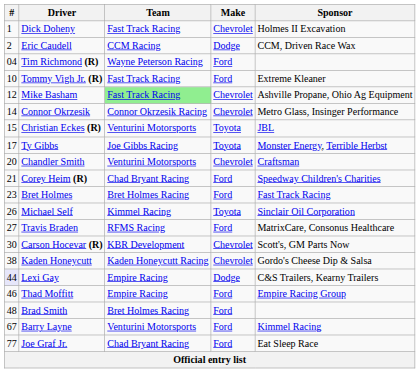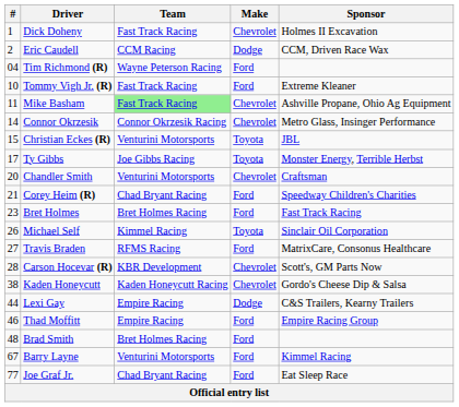 <table class="wikitable" style="font-size: 95%;">
 <tr>
 <th>#</th>
 <th>Driver</th>
 <th>Team</th>
 <th>Make</th>
 <th>Sponsor</th>
 </tr>
 <tr>
 <td>1</td>
 <td><a href='#'>Dick Doheny</a></td>
 <td><a href='#'>Fast Track Racing</a></td>
 <td><a href='#'>Chevrolet</a></td>
 <td>Holmes II Excavation</td>
 </tr>
 <tr>
 <td>2</td>
 <td><a href='#'>Eric Caudell</a></td>
 <td><a href='#'>CCM Racing</a></td>
 <td><a href='#'>Dodge</a></td>
 <td>CCM, Driven Race Wax</td>
 </tr>
 <tr>
 <td>04</td>
 <td><a href='#'>Tim Richmond</a> <strong>(R)</strong></td>
 <td><a href='#'>Wayne Peterson Racing</a></td>
 <td><a href='#'>Ford</a></td>
 <td></td>
 </tr>
 <tr>
 <td>10</td>
 <td><a href='#'>Tommy Vigh Jr.</a> <strong>(R)</strong></td>
 <td><a href='#'>Fast Track Racing</a></td>
 <td><a href='#'>Ford</a></td>
 <td>Extreme Kleaner</td>
 </tr>
 <tr>
-<td>12</td>
+<td>11</td>
 <td><a href='#'>Mike Basham</a></td>
 <td style="background: lightgreen;"><a href='#'>Fast Track Racing</a></td>
 <td><a href='#'>Chevrolet</a></td>
 <td>Ashville Propane, Ohio Ag Equipment</td>
 </tr>
 <tr>
 <td>14</td>
 <td><a href='#'>Connor Okrzesik</a></td>
 <td><a href='#'>Connor Okrzesik Racing</a></td>
 <td><a href='#'>Chevrolet</a></td>
 <td>Metro Glass, Insinger Performance</td>
 </tr>
 <tr>
 <td>15</td>
 <td><a href='#'>Christian Eckes</a> <strong>(R)</strong></td>
 <td><a href='#'>Venturini Motorsports</a></td>
 <td><a href='#'>Toyota</a></td>
 <td><a href='#'>JBL</a></td>
 </tr>
 <tr>
 <td>17</td>
 <td><a href='#'>Ty Gibbs</a></td>
 <td><a href='#'>Joe Gibbs Racing</a></td>
 <td><a href='#'>Toyota</a></td>
 <td><a href='#'>Monster Energy</a>, <a href='#'>Terrible Herbst</a></td>
 </tr>
 <tr>
 <td>20</td>
 <td><a href='#'>Chandler Smith</a></td>
 <td><a href='#'>Venturini Motorsports</a></td>
 <td><a href='#'>Chevrolet</a></td>
 <td><a href='#'>Craftsman</a></td>
 </tr>
 <tr>
 <td>21</td>
 <td><a href='#'>Corey Heim</a> <strong>(R)</strong></td>
 <td><a href='#'>Chad Bryant Racing</a></td>
 <td><a href='#'>Ford</a></td>
 <td><a href='#'>Speedway Children's Charities</a></td>
 </tr>
 <tr>
 <td>23</td>
 <td><a href='#'>Bret Holmes</a></td>
 <td><a href='#'>Bret Holmes Racing</a></td>
 <td><a href='#'>Ford</a></td>
 <td><a href='#'>Fast Track Racing</a></td>
 </tr>
 <tr>
 <td>26</td>
 <td><a href='#'>Michael Self</a></td>
 <td><a href='#'>Kimmel Racing</a></td>
 <td><a href='#'>Toyota</a></td>
 <td><a href='#'>Sinclair Oil Corporation</a></td>
 </tr>
 <tr>
 <td>27</td>
 <td><a href='#'>Travis Braden</a></td>
 <td><a href='#'>RFMS Racing</a></td>
 <td><a href='#'>Ford</a></td>
 <td>MatrixCare, Consonus Healthcare</td>
 </tr>
 <tr>
-<td>30</td>
+<td>28</td>
 <td><a href='#'>Carson Hocevar</a> <strong>(R)</strong></td>
 <td><a href='#'>KBR Development</a></td>
 <td><a href='#'>Chevrolet</a></td>
 <td>Scott's, GM Parts Now</td>
 </tr>
 <tr>
 <td>38</td>
 <td nowrap=""><a href='#'>Kaden Honeycutt</a></td>
 <td><a href='#'>Kaden Honeycutt Racing</a></td>
 <td><a href='#'>Chevrolet</a></td>
 <td>Gordo's Cheese Dip & Salsa</td>
 </tr>
 <tr>
-<td style="background: lavender;">44</td>
+<td>44</td>
 <td><a href='#'>Lexi Gay</a></td>
 <td><a href='#'>Empire Racing</a></td>
 <td><a href='#'>Dodge</a></td>
 <td>C&S Trailers, Kearny Trailers</td>
 </tr>
 <tr>
 <td>46</td>
 <td nowrap=""><a href='#'>Thad Moffitt</a></td>
 <td><a href='#'>Empire Racing</a></td>
 <td><a href='#'>Ford</a></td>
 <td><a href='#'>Empire Racing Group</a></td>
 </tr>
 <tr>
 <td>48</td>
 <td><a href='#'>Brad Smith</a></td>
 <td><a href='#'>Bret Holmes Racing</a></td>
 <td><a href='#'>Ford</a></td>
 <td></td>
 </tr>
 <tr>
 <td>67</td>
 <td><a href='#'>Barry Layne</a></td>
 <td><a href='#'>Venturini Motorsports</a></td>
 <td><a href='#'>Ford</a></td>
 <td><a href='#'>Kimmel Racing</a></td>
 </tr>
 <tr>
 <td>77</td>
 <td><a href='#'>Joe Graf Jr.</a></td>
 <td><a href='#'>Chad Bryant Racing</a></td>
 <td><a href='#'>Ford</a></td>
 <td>Eat Sleep Race</td>
 </tr>
 <tr>
 <th colspan="5">Official entry list</th>
 </tr>
 </table>
